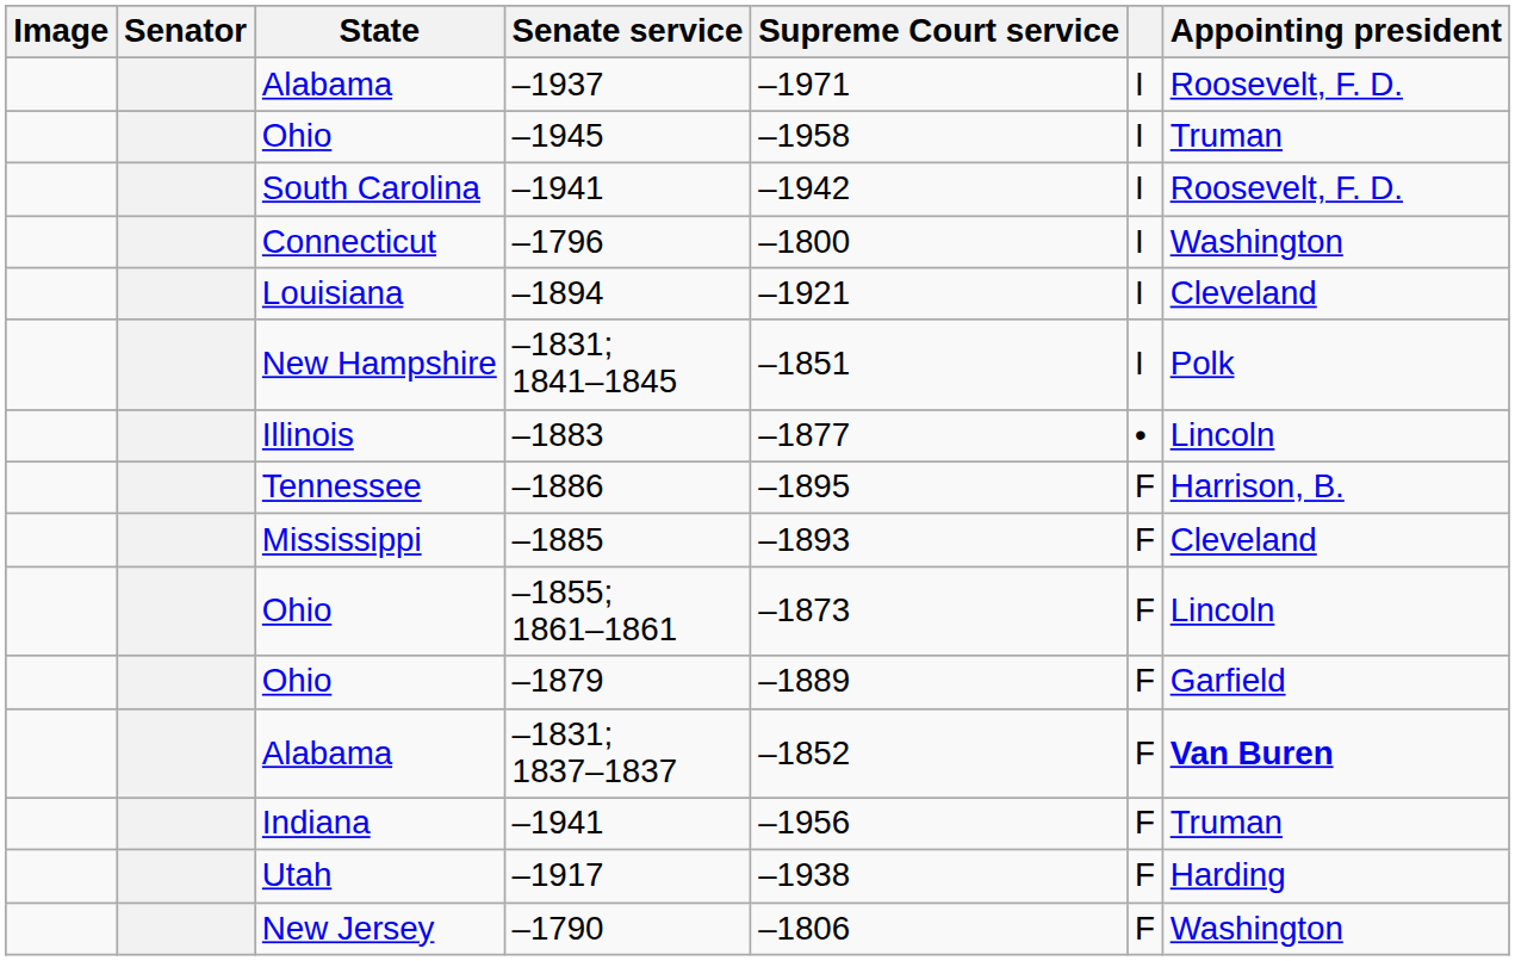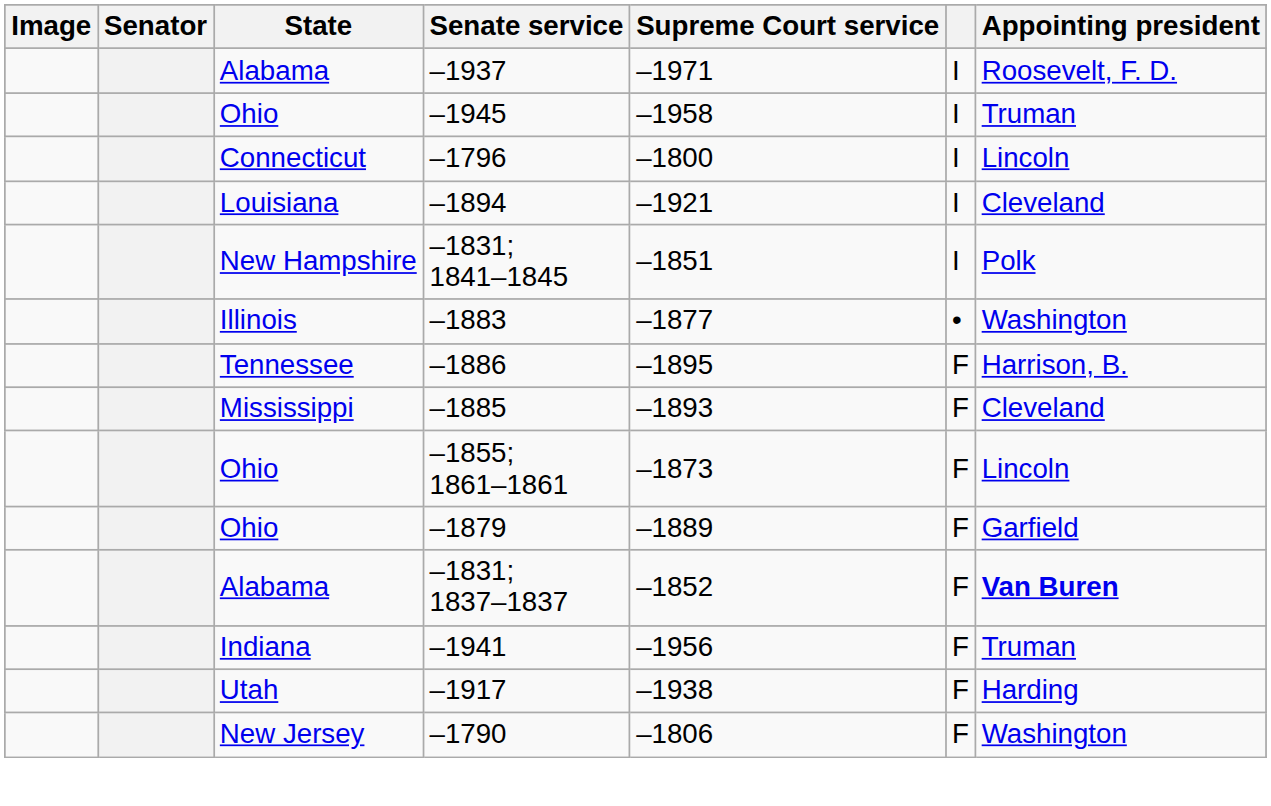 <table class="sortable wikitable">
 <tr>
 <th scope="col">Image</th>
 <th scope="col">Senator</th>
 <th scope="col">State</th>
 <th scope="col">Senate service</th>
 <th scope="col">Supreme Court service</th>
 <th scope="col"></th>
 <th scope="col">Appointing president</th>
 </tr>
 <tr>
 <td></td>
 <th scope="row"></th>
 <td><a href='#'>Alabama</a></td>
 <td>–1937</td>
 <td>–1971</td>
 <td>I</td>
 <td><a href='#'>Roosevelt, F. D.</a></td>
 </tr>
 <tr>
 <td></td>
 <th scope="row"></th>
 <td><a href='#'>Ohio</a></td>
 <td>–1945</td>
 <td>–1958</td>
 <td>I</td>
 <td><a href='#'>Truman</a></td>
 </tr>
 <tr>
 <td></td>
 <th scope="row"></th>
-<td><a href='#'>South Carolina</a></td>
-<td>–1941</td>
-<td>–1942</td>
-<td>I</td>
-<td><a href='#'>Roosevelt, F. D.</a></td>
-</tr>
-<tr>
-<td></td>
-<th scope="row"></th>
 <td><a href='#'>Connecticut</a></td>
 <td>–1796</td>
 <td>–1800</td>
 <td>I</td>
-<td><a href='#'>Washington</a></td>
+<td><a href='#'>Lincoln</a></td>
 </tr>
 <tr>
 <td></td>
 <th scope="row"></th>
 <td><a href='#'>Louisiana</a></td>
 <td>–1894</td>
 <td>–1921</td>
 <td>I</td>
 <td><a href='#'>Cleveland</a></td>
 </tr>
 <tr>
 <td></td>
 <th scope="row"></th>
 <td><a href='#'>New Hampshire</a></td>
 <td>–1831;<br>1841–1845</td>
 <td>–1851</td>
 <td>I</td>
 <td><a href='#'>Polk</a></td>
 </tr>
 <tr>
 <td></td>
 <th scope="row"></th>
 <td><a href='#'>Illinois</a></td>
 <td>–1883</td>
 <td>–1877</td>
 <td>•</td>
-<td><a href='#'>Lincoln</a></td>
+<td><a href='#'>Washington</a></td>
 </tr>
 <tr>
 <td></td>
 <th scope="row"></th>
 <td><a href='#'>Tennessee</a></td>
 <td>–1886</td>
 <td>–1895</td>
 <td>F</td>
 <td><a href='#'>Harrison, B.</a></td>
 </tr>
 <tr>
 <td></td>
 <th scope="row"></th>
 <td><a href='#'>Mississippi</a></td>
 <td>–1885</td>
 <td>–1893</td>
 <td>F</td>
 <td><a href='#'>Cleveland</a></td>
 </tr>
 <tr>
 <td></td>
 <th scope="row"></th>
 <td><a href='#'>Ohio</a></td>
 <td>–1855;<br>1861–1861</td>
 <td>–1873</td>
 <td>F</td>
 <td><a href='#'>Lincoln</a></td>
 </tr>
 <tr>
 <td></td>
 <th scope="row"></th>
 <td><a href='#'>Ohio</a></td>
 <td>–1879</td>
 <td>–1889</td>
 <td>F</td>
 <td><a href='#'>Garfield</a></td>
 </tr>
 <tr>
 <td></td>
 <th scope="row"></th>
 <td><a href='#'>Alabama</a></td>
 <td>–1831;<br>1837–1837</td>
 <td>–1852</td>
 <td>F</td>
 <td><strong><a href='#'>Van Buren</a></strong></td>
 </tr>
 <tr>
 <td></td>
 <th scope="row"></th>
 <td><a href='#'>Indiana</a></td>
 <td>–1941</td>
 <td>–1956</td>
 <td>F</td>
 <td><a href='#'>Truman</a></td>
 </tr>
 <tr>
 <td></td>
 <th scope="row"></th>
 <td><a href='#'>Utah</a></td>
 <td>–1917</td>
 <td>–1938</td>
 <td>F</td>
 <td><a href='#'>Harding</a></td>
 </tr>
 <tr>
 <td></td>
 <th scope="row"></th>
 <td><a href='#'>New Jersey</a></td>
 <td>–1790</td>
 <td>–1806</td>
 <td>F</td>
 <td><a href='#'>Washington</a></td>
 </tr>
 </table>
